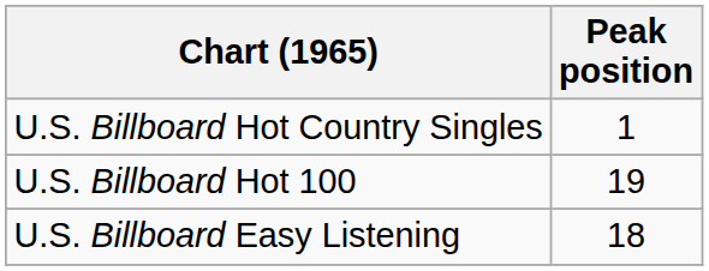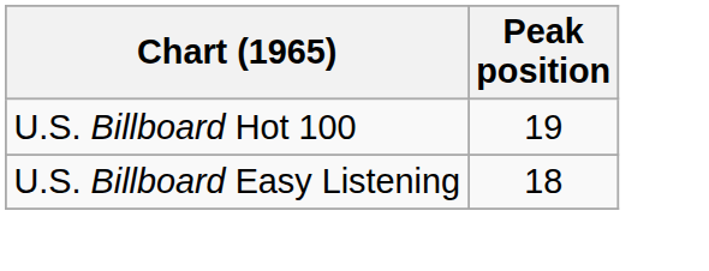 <table class="wikitable sortable">
 <tr>
 <th align="left">Chart (1965)</th>
 <th align="center">Peak<br>position</th>
-</tr>
-<tr>
-<td align="left">U.S. <em>Billboard</em> Hot Country Singles</td>
-<td align="center">1</td>
 </tr>
 <tr>
 <td align="left">U.S. <em>Billboard</em> Hot 100</td>
 <td align="center">19</td>
 </tr>
 <tr>
 <td align="left">U.S. <em>Billboard</em> Easy Listening</td>
 <td align="center">18</td>
 </tr>
 </table>
